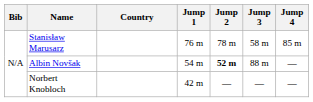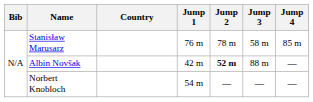 <table class="wikitable collapsible autocollapse sortable" cellpadding="3" cellspacing="0" border="1" style="background:#fff; font-size:86%; width:36%; line-height:16px; border:grey solid 1px; border-collapse:collapse;">
 <tr>
 <th width="30">Bib</th>
 <th width="135">Name</th>
 <th width="169">Country</th>
 <th width="50">Jump 1</th>
 <th width="50">Jump 2</th>
 <th width="50">Jump 3</th>
 <th width="50">Jump 4</th>
 </tr>
 <tr>
 <td align=center rowspan=3>N/A</td>
 <td><a href='#'>Stanisław Marusarz</a></td>
 <td></td>
 <td align=center>76 m</td>
 <td align=center>78 m</td>
 <td align=center>58 m</td>
 <td align=center>85 m</td>
 </tr>
 <tr>
 <td><a href='#'>Albin Novšak</a></td>
 <td></td>
-<td align=center>54 m</td>
+<td align=center>42 m</td>
 <td align=center><strong>52 m</strong></td>
 <td align=center>88 m</td>
 <td align=center>—</td>
 </tr>
 <tr>
 <td>Norbert Knobloch</td>
 <td></td>
-<td align=center>42 m</td>
+<td align=center>54 m</td>
 <td align=center>—</td>
 <td align=center>—</td>
 <td align=center>—</td>
 </tr>
 </table>
